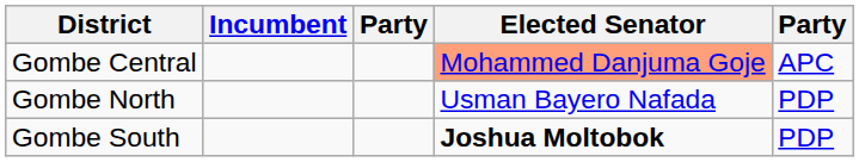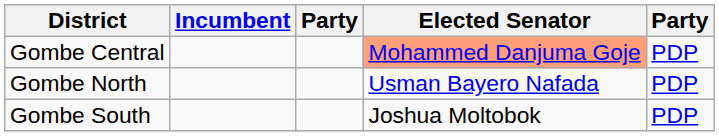 <table class="sortable wikitable" style="font-size:95%;line-height:14px;">
 <tr>
 <th class="unsortable">District</th>
 <th class="unsortable"><a href='#'>Incumbent</a></th>
 <th>Party</th>
 <th class="unsortable">Elected Senator</th>
 <th>Party</th>
 </tr>
 <tr>
 <td>Gombe Central</td>
 <td></td>
 <td></td>
 <td style="background: lightsalmon;"><a href='#'>Mohammed Danjuma Goje</a></td>
-<td><a href='#'>APC</a></td>
+<td><a href='#'>PDP</a></td>
 </tr>
 <tr>
 <td>Gombe North</td>
 <td></td>
 <td></td>
 <td><a href='#'>Usman Bayero Nafada</a></td>
 <td><a href='#'>PDP</a></td>
 </tr>
 <tr>
 <td>Gombe South</td>
 <td></td>
 <td></td>
-<td><strong>Joshua Moltobok</strong></td>
+<td>Joshua Moltobok</td>
 <td><a href='#'>PDP</a></td>
 </tr>
 </table>
